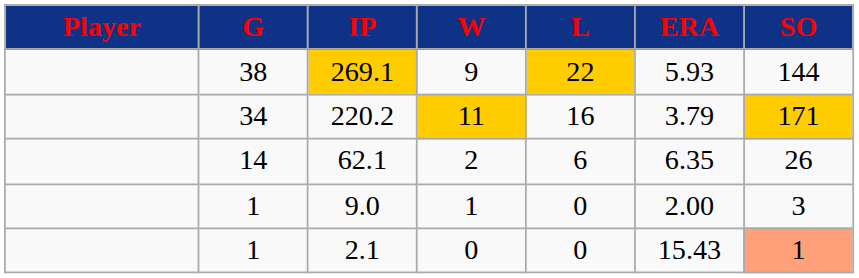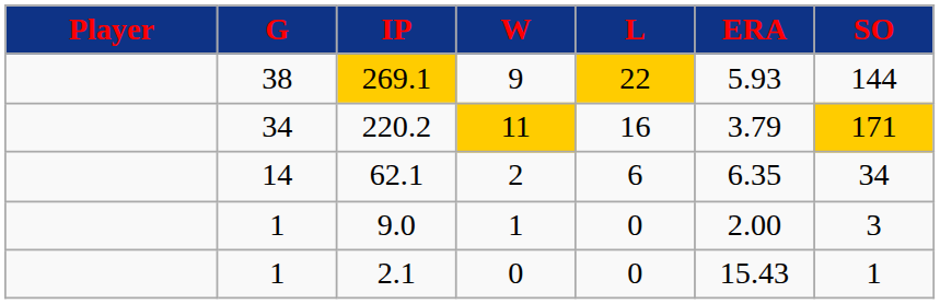 <table class="wikitable sortable">
 <tr>
 <th style="background:#0e3386;color:red;" width="16%">Player</th>
 <th style="background:#0e3386;color:red;" width="9%">G</th>
 <th style="background:#0e3386;color:red;" width="9%">IP</th>
 <th style="background:#0e3386;color:red;" width="9%">W</th>
 <th style="background:#0e3386;color:red;" width="9%">L</th>
 <th style="background:#0e3386;color:red;" width="9%">ERA</th>
 <th style="background:#0e3386;color:red;" width="9%">SO</th>
 </tr>
 <tr align="center">
 <td></td>
 <td>38</td>
 <td bgcolor="#FFCC00">269.1</td>
 <td>9</td>
 <td bgcolor="#FFCC00">22</td>
 <td>5.93</td>
 <td>144</td>
 </tr>
 <tr align="center">
 <td></td>
 <td>34</td>
 <td>220.2</td>
 <td bgcolor="#FFCC00">11</td>
 <td>16</td>
 <td>3.79</td>
 <td bgcolor="#FFCC00">171</td>
 </tr>
 <tr align="center">
 <td></td>
 <td>14</td>
 <td>62.1</td>
 <td>2</td>
 <td>6</td>
 <td>6.35</td>
-<td>26</td>
+<td>34</td>
 </tr>
 <tr align="center">
 <td></td>
 <td>1</td>
 <td>9.0</td>
 <td>1</td>
 <td>0</td>
 <td>2.00</td>
 <td>3</td>
 </tr>
 <tr align="center">
 <td></td>
 <td>1</td>
 <td>2.1</td>
 <td>0</td>
 <td>0</td>
 <td>15.43</td>
-<td style="background: lightsalmon;">1</td>
+<td>1</td>
 </tr>
 </table>
